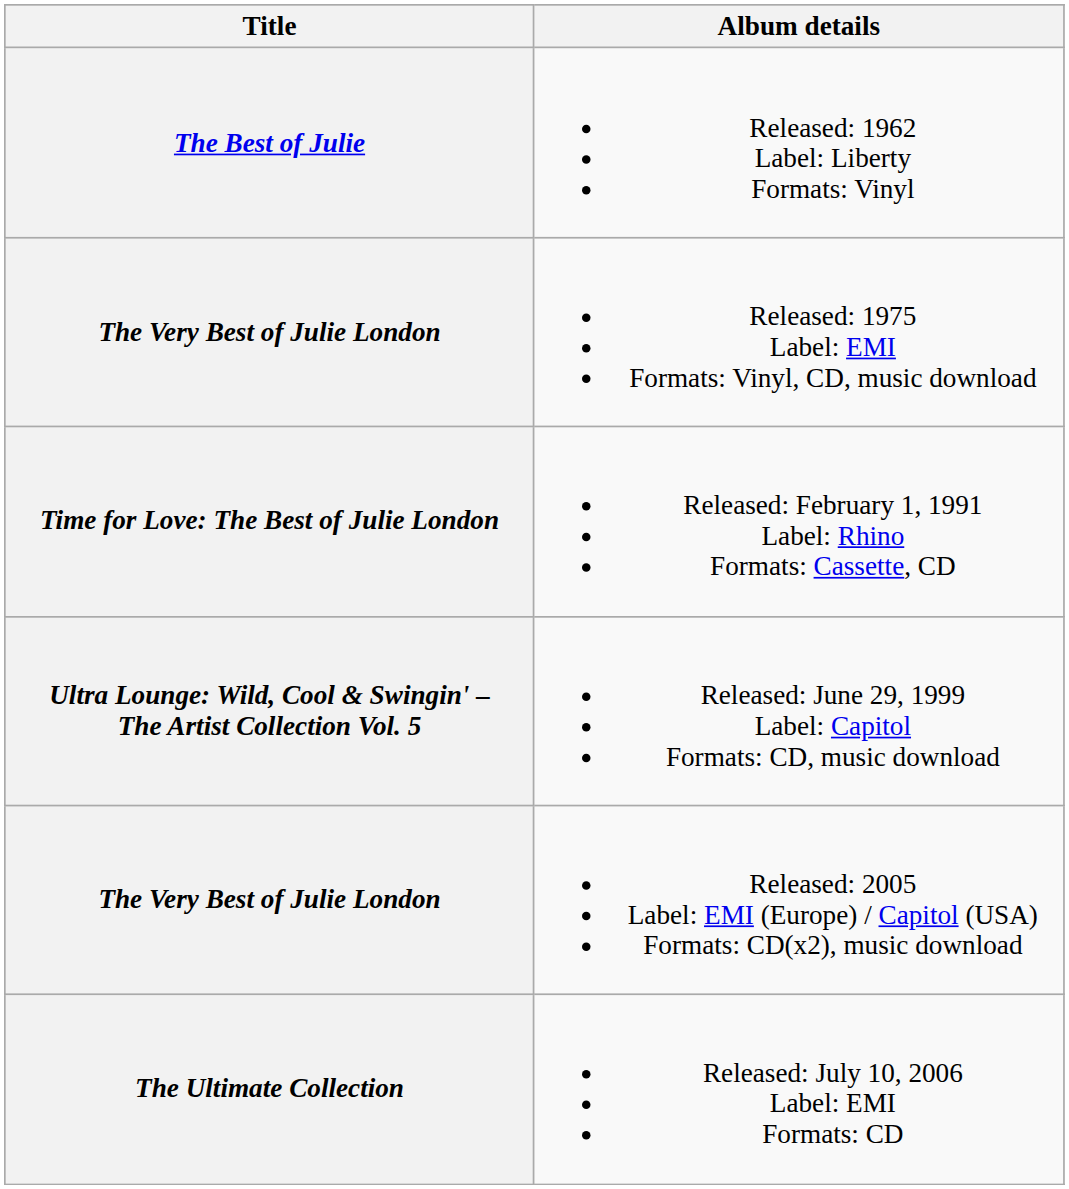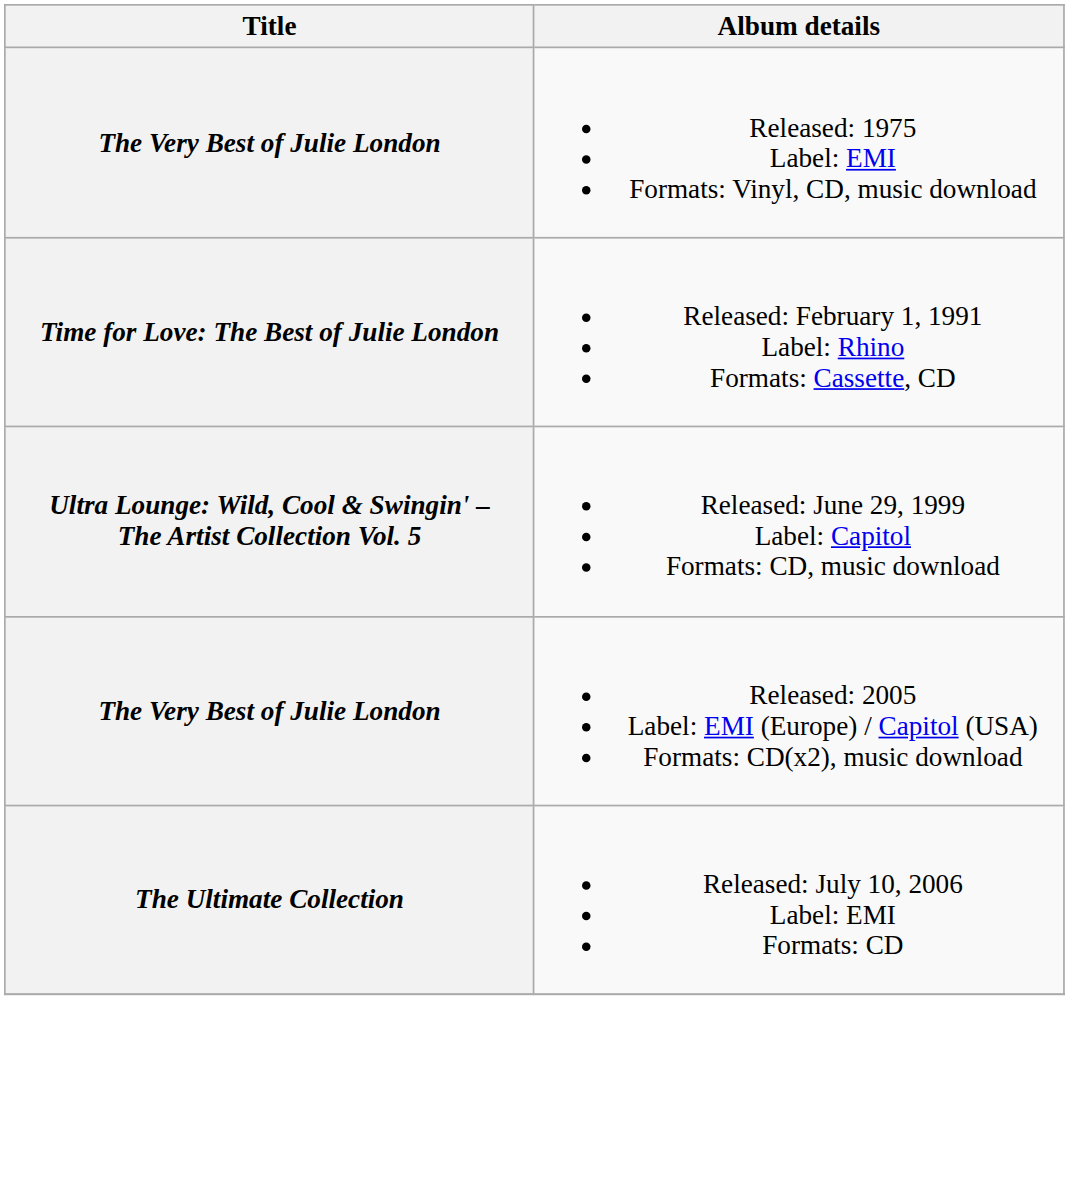 <table class="wikitable plainrowheaders" style="text-align:center;">
 <tr>
 <th scope="col" style="width:19em;">Title</th>
 <th scope="col" style="width:19em;">Album details</th>
-</tr>
-<tr>
-<th scope="row"><em><a href='#'>The Best of Julie</a></em></th>
-<td><br><ul><li>Released: 1962</li><li>Label: Liberty</li><li>Formats: Vinyl</li></ul></td>
 </tr>
 <tr>
 <th scope="row"><em>The Very Best of Julie London</em></th>
 <td><br><ul><li>Released: 1975</li><li>Label: <a href='#'>EMI</a></li><li>Formats: Vinyl, CD, music download</li></ul></td>
 </tr>
 <tr>
 <th scope="row"><em>Time for Love: The Best of Julie London</em></th>
 <td><br><ul><li>Released: February 1, 1991</li><li>Label: <a href='#'>Rhino</a></li><li>Formats: <a href='#'>Cassette</a>, CD</li></ul></td>
 </tr>
 <tr>
 <th scope="row"><em>Ultra Lounge: Wild, Cool & Swingin' –<br>The Artist Collection Vol. 5</em></th>
 <td><br><ul><li>Released: June 29, 1999</li><li>Label: <a href='#'>Capitol</a></li><li>Formats: CD, music download</li></ul></td>
 </tr>
 <tr>
 <th scope="row"><em>The Very Best of Julie London</em></th>
 <td><br><ul><li>Released: 2005</li><li>Label: <a href='#'>EMI</a> (Europe) / <a href='#'>Capitol</a> (USA)</li><li>Formats: CD(x2), music download</li></ul></td>
 </tr>
 <tr>
 <th scope="row"><em>The Ultimate Collection</em></th>
 <td><br><ul><li>Released: July 10, 2006</li><li>Label: EMI</li><li>Formats: CD</li></ul></td>
 </tr>
 <tr>
 </tr>
 </table>
